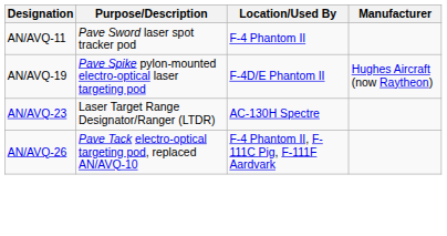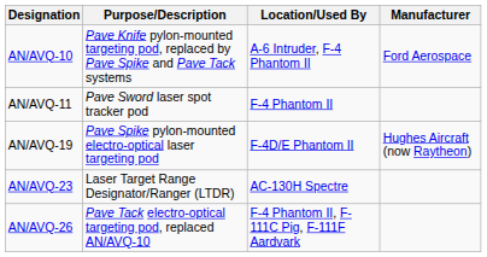 <table class="wikitable sortable">
 <tr>
 <th scope="col">Designation</th>
 <th scope="col" style="width: 500px;">Purpose/Description</th>
 <th scope="col" style="width: 500px;">Location/Used By</th>
 <th scope="col" style="width: 250px;">Manufacturer</th>
+</tr>
+<tr>
+<td><a href='#'>AN/AVQ-10</a></td>
+<td><em><a href='#'>Pave Knife</a></em> pylon-mounted <a href='#'>targeting pod</a>, replaced by <em><a href='#'>Pave Spike</a></em> and <em><a href='#'>Pave Tack</a></em> systems</td>
+<td><a href='#'>A-6 Intruder</a>, <a href='#'>F-4 Phantom II</a></td>
+<td><a href='#'>Ford Aerospace</a></td>
 </tr>
 <tr>
 <td>AN/AVQ-11</td>
 <td><em>Pave Sword</em> laser spot tracker pod</td>
 <td><a href='#'>F-4 Phantom II</a></td>
 <td></td>
 </tr>
 <tr>
 <td>AN/AVQ-19</td>
 <td><em><a href='#'>Pave Spike</a></em> pylon-mounted <a href='#'>electro-optical</a> laser <a href='#'>targeting pod</a></td>
 <td><a href='#'>F-4D/E Phantom II</a></td>
 <td><a href='#'>Hughes Aircraft</a> (now <a href='#'>Raytheon</a>)</td>
 </tr>
 <tr>
 <td><a href='#'>AN/AVQ-23</a></td>
 <td>Laser Target Range Designator/Ranger (LTDR)</td>
 <td><a href='#'>AC-130H Spectre</a></td>
 <td></td>
 </tr>
 <tr>
 <td><a href='#'>AN/AVQ-26</a></td>
 <td><em><a href='#'>Pave Tack</a></em> <a href='#'>electro-optical</a> <a href='#'>targeting pod</a>, replaced <a href='#'>AN/AVQ-10</a></td>
 <td><a href='#'>F-4 Phantom II</a>, <a href='#'>F-111C Pig</a>, <a href='#'>F-111F Aardvark</a></td>
 <td></td>
 </tr>
 </table>
